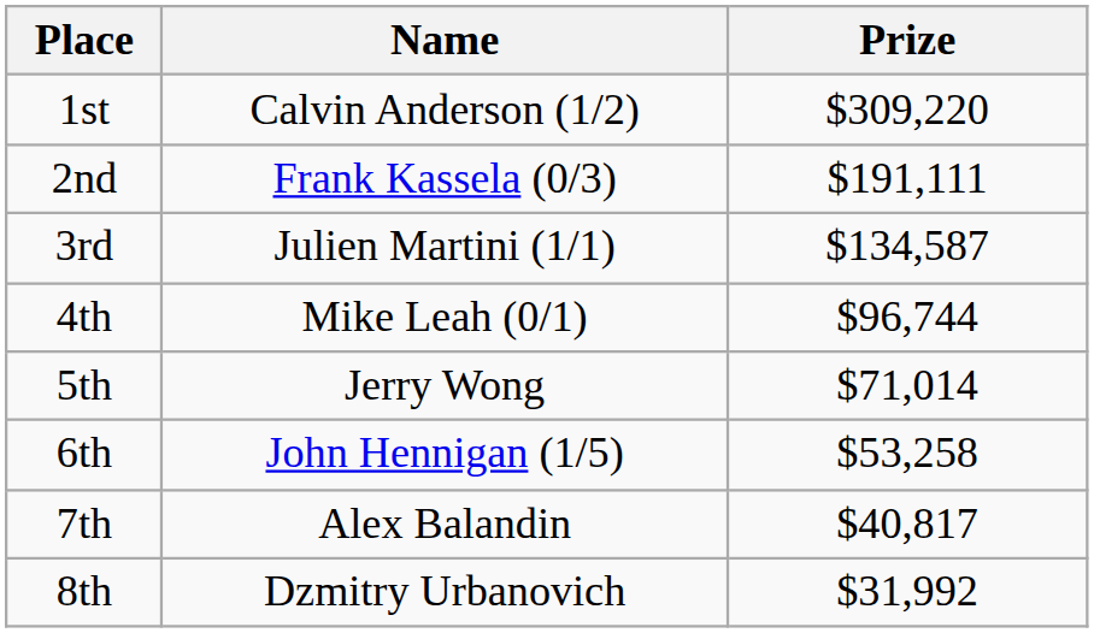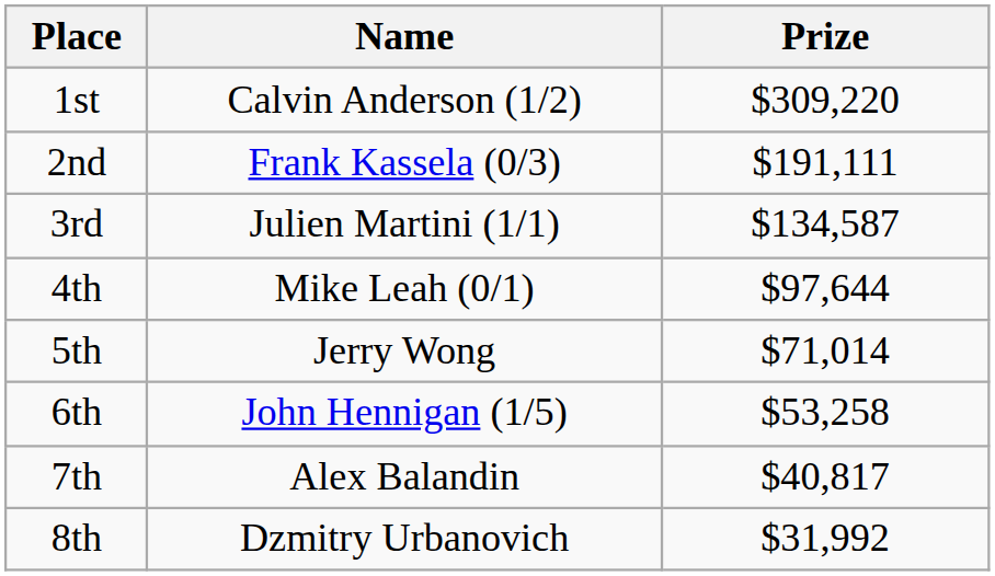 <table class="wikitable">
 <tr>
 <th width="50">Place</th>
 <th width="200">Name</th>
 <th width="125">Prize</th>
 </tr>
 <tr>
 <td align = "center">1st</td>
 <td align = "center">Calvin Anderson (1/2)</td>
 <td align = "center">$309,220</td>
 </tr>
 <tr>
 <td align = "center">2nd</td>
 <td align = "center"><a href='#'>Frank Kassela</a> (0/3)</td>
 <td align = "center">$191,111</td>
 </tr>
 <tr>
 <td align = "center">3rd</td>
 <td align = "center">Julien Martini (1/1)</td>
 <td align = "center">$134,587</td>
 </tr>
 <tr>
 <td align = "center">4th</td>
 <td align = "center">Mike Leah (0/1)</td>
-<td align = "center">$96,744</td>
+<td align = "center">$97,644</td>
 </tr>
 <tr>
 <td align = "center">5th</td>
 <td align = "center">Jerry Wong</td>
 <td align = "center">$71,014</td>
 </tr>
 <tr>
 <td align = "center">6th</td>
 <td align = "center"><a href='#'>John Hennigan</a> (1/5)</td>
 <td align = "center">$53,258</td>
 </tr>
 <tr>
 <td align = "center">7th</td>
 <td align = "center">Alex Balandin</td>
 <td align = "center">$40,817</td>
 </tr>
 <tr>
 <td align = "center">8th</td>
 <td align = "center">Dzmitry Urbanovich</td>
 <td align = "center">$31,992</td>
 </tr>
 </table>
